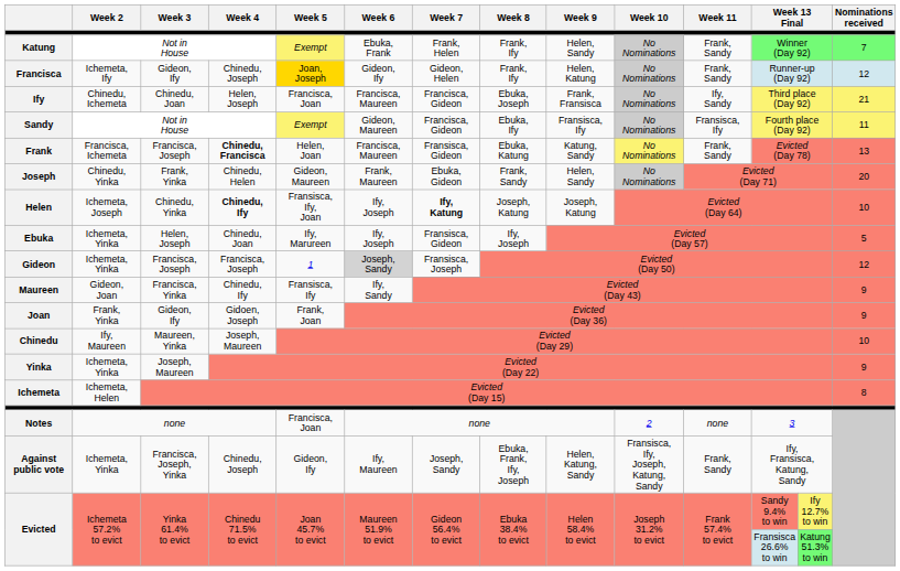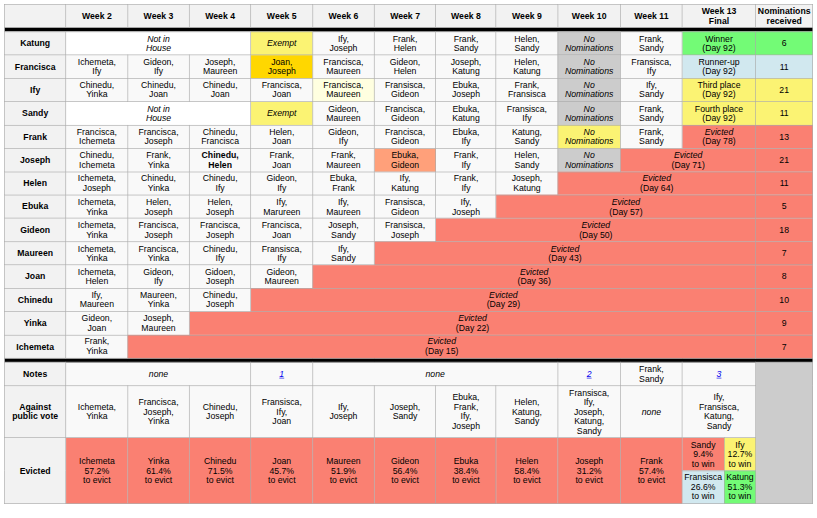 <table class="wikitable" style="text-align:center; width:100%; font-size:85%; line-height:15px;">
 <tr>
 <th style="width:8%"></th>
 <th style="width:8%">Week 2</th>
 <th style="width:8%">Week 3</th>
 <th style="width:8%">Week 4</th>
 <th style="width:8%">Week 5</th>
 <th style="width:8%">Week 6</th>
 <th style="width:8%">Week 7</th>
 <th style="width:8%">Week 8</th>
 <th style="width:8%">Week 9</th>
 <th style="width:8%">Week 10</th>
 <th style="width:8%">Week 11</th>
 <th style="width:8%" colspan="2">Week 13<br>Final</th>
 <th style="width:1%">Nominations received</th>
 </tr>
 <tr>
 <th style="background:#000" colspan="14"></th>
 </tr>
 <tr>
 <th>Katung</th>
 <td style="background:white" colspan="3"><em>Not in<br>House</em></td>
 <td style="background:#FBF373"><em>Exempt</em></td>
-<td>Ebuka,<br>Frank</td>
+<td>Ify,<br>Joseph</td>
 <td>Frank,<br>Helen</td>
-<td>Frank,<br>Ify</td>
+<td>Frank,<br>Sandy</td>
 <td>Helen,<br>Sandy</td>
 <td style="background:#CCC"><em>No<br>Nominations</em></td>
 <td>Frank,<br>Sandy</td>
 <td style="background:#73FB76" colspan="2">Winner<br>(Day 92)</td>
-<td style="background:#73FB76">7</td>
+<td style="background:#73FB76">6</td>
 </tr>
 <tr>
 <th>Francisca</th>
 <td>Ichemeta,<br>Ify</td>
 <td>Gideon,<br>Ify</td>
-<td>Chinedu,<br>Joseph</td>
+<td>Joseph,<br>Maureen</td>
 <td style="background: gold;">Joan,<br>Joseph</td>
-<td>Gideon,<br>Ify</td>
+<td>Francisca,<br>Maureen</td>
 <td>Gideon,<br>Helen</td>
-<td>Frank,<br>Ify</td>
+<td>Joseph,<br>Katung</td>
 <td>Helen,<br>Katung</td>
 <td style="background:#CCC"><em>No<br>Nominations</em></td>
-<td>Frank,<br>Sandy</td>
+<td>Fransisca,<br>Ify</td>
 <td style="background:#D1E8EF" colspan="2">Runner-up<br>(Day 92)</td>
-<td style="background:#D1E8EF">12</td>
+<td style="background:#D1E8EF">11</td>
 </tr>
 <tr>
 <th>Ify</th>
-<td>Chinedu,<br>Ichemeta</td>
+<td>Chinedu,<br>Yinka</td>
 <td>Chinedu,<br>Joan</td>
-<td>Helen,<br>Joseph</td>
+<td>Chinedu,<br>Joan</td>
 <td>Francisca,<br>Joan</td>
-<td>Francisca,<br>Maureen</td>
-<td>Francisca,<br>Gideon</td>
+<td style="background: lightyellow;">Francisca,<br>Maureen</td>
+<td>Fransisca,<br>Gideon</td>
 <td>Ebuka,<br>Joseph</td>
 <td>Frank,<br>Fransisca</td>
 <td style="background:#CCC"><em>No<br>Nominations</em></td>
 <td>Ify,<br>Sandy</td>
 <td style="background:#FBF373" colspan="2">Third place<br>(Day 92)</td>
 <td style="background:#FBF373">21</td>
 </tr>
 <tr>
 <th>Sandy</th>
 <td style="background:white" colspan="3"><em>Not in<br>House</em></td>
 <td style="background:#FBF373"><em>Exempt</em></td>
 <td>Gideon,<br>Maureen</td>
 <td>Francisca,<br>Gideon</td>
-<td>Ebuka,<br>Ify</td>
+<td>Ebuka,<br>Katung</td>
 <td>Fransisca,<br>Ify</td>
 <td style="background:#CCC"><em>No<br>Nominations</em></td>
-<td>Fransisca,<br>Ify</td>
+<td>Frank,<br>Sandy</td>
 <td style="background:#FBF373" colspan="2">Fourth place<br>(Day 92)</td>
 <td style="background:#FBF373">11</td>
 </tr>
 <tr>
 <th>Frank</th>
 <td>Francisca,<br>Ichemeta</td>
 <td>Francisca,<br>Joseph</td>
-<td><strong>Chinedu,<br>Francisca</strong></td>
+<td>Chinedu,<br>Francisca</td>
 <td>Helen,<br>Joan</td>
-<td>Francisca,<br>Maureen</td>
-<td>Fransisca,<br>Gideon</td>
-<td>Ebuka,<br>Katung</td>
+<td>Gideon,<br>Ify</td>
+<td>Francisca,<br>Gideon</td>
+<td>Ebuka,<br>Ify</td>
 <td>Katung,<br>Sandy</td>
 <td style="background:#FBF373"><em>No<br>Nominations</em></td>
 <td>Frank,<br>Sandy</td>
 <td style="background:#FA8072" colspan="2"><em>Evicted</em><br>(Day 78)</td>
 <td style="background:#FA8072">13</td>
 </tr>
 <tr>
 <th>Joseph</th>
-<td>Chinedu,<br>Yinka</td>
+<td>Chinedu,<br>Ichemeta</td>
 <td>Frank,<br>Yinka</td>
-<td>Chinedu,<br>Helen</td>
-<td>Gideon,<br>Maureen</td>
+<td><strong>Chinedu,<br>Helen</strong></td>
+<td>Frank,<br>Joan</td>
 <td>Frank,<br>Maureen</td>
-<td>Ebuka,<br>Gideon</td>
-<td>Frank,<br>Sandy</td>
+<td style="background: lightsalmon;">Ebuka,<br>Gideon</td>
+<td>Frank,<br>Ify</td>
 <td>Helen,<br>Sandy</td>
 <td style="background:#CCC"><em>No<br>Nominations</em></td>
 <td style="background:#FA8072" colspan="3"><em>Evicted</em><br>(Day 71)</td>
-<td style="background:#FA8072">20</td>
+<td style="background:#FA8072">21</td>
 </tr>
 <tr>
 <th>Helen</th>
 <td>Ichemeta,<br>Joseph</td>
 <td>Chinedu,<br>Yinka</td>
-<td><strong>Chinedu,<br>Ify</strong></td>
-<td>Fransisca,<br>Ify,<br>Joan</td>
-<td>Ify,<br>Joseph</td>
-<td><strong>Ify,<br>Katung</strong></td>
-<td>Joseph,<br>Katung</td>
+<td>Chinedu,<br>Ify</td>
+<td>Gideon,<br>Ify</td>
+<td>Ebuka,<br>Frank</td>
+<td>Ify,<br>Katung</td>
+<td>Frank,<br>Ify</td>
 <td>Joseph,<br>Katung</td>
 <td style="background:#FA8072" colspan="4"><em>Evicted</em><br>(Day 64)</td>
-<td style="background:#FA8072">10</td>
+<td style="background:#FA8072">11</td>
 </tr>
 <tr>
 <th>Ebuka</th>
 <td>Ichemeta,<br>Yinka</td>
 <td>Helen,<br>Joseph</td>
-<td>Chinedu,<br>Joan</td>
+<td>Helen,<br>Joseph</td>
 <td>Ify,<br>Marureen</td>
-<td>Ify,<br>Joseph</td>
+<td>Ify,<br>Maureen</td>
 <td>Fransisca,<br>Gideon</td>
 <td>Ify,<br>Joseph</td>
 <td style="background:#FA8072" colspan="5"><em>Evicted</em><br>(Day 57)</td>
 <td style="background:#FA8072">5</td>
 </tr>
 <tr>
 <th>Gideon</th>
 <td>Ichemeta,<br>Yinka</td>
 <td>Francisca,<br>Joseph</td>
 <td>Francisca,<br>Joseph</td>
-<td><em><a href='#'>1</a></em></td>
-<td style="background: lightgrey;">Joseph,<br>Sandy</td>
+<td>Francisca,<br>Joan</td>
+<td>Joseph,<br>Sandy</td>
 <td>Fransisca,<br>Joseph</td>
 <td style="background:#FA8072" colspan="6"><em>Evicted</em><br>(Day 50)</td>
-<td style="background:#FA8072">12</td>
+<td style="background:#FA8072">18</td>
 </tr>
 <tr>
 <th>Maureen</th>
-<td>Gideon,<br>Joan</td>
+<td>Ichemeta,<br>Yinka</td>
 <td>Francisca,<br>Yinka</td>
 <td>Chinedu,<br>Ify</td>
 <td>Fransisca,<br>Ify</td>
 <td>Ify,<br>Sandy</td>
 <td style="background:#FA8072" colspan="7"><em>Evicted</em><br>(Day 43)</td>
-<td style="background:#FA8072">9</td>
+<td style="background:#FA8072">7</td>
 </tr>
 <tr>
 <th>Joan</th>
-<td>Frank,<br>Yinka</td>
+<td>Ichemeta,<br>Helen</td>
 <td>Gideon,<br>Ify</td>
 <td>Gidoen,<br>Joseph</td>
-<td>Frank,<br>Joan</td>
+<td>Gideon,<br>Maureen</td>
 <td style="background:#FA8072" colspan="8"><em>Evicted</em><br>(Day 36)</td>
-<td style="background:#FA8072">9</td>
+<td style="background:#FA8072">8</td>
 </tr>
 <tr>
 <th>Chinedu</th>
 <td>Ify,<br>Maureen</td>
 <td>Maureen,<br>Yinka</td>
-<td>Joseph,<br>Maureen</td>
+<td>Chinedu,<br>Joseph</td>
 <td style="background:#FA8072" colspan="9"><em>Evicted</em><br>(Day 29)</td>
 <td style="background:#FA8072">10</td>
 </tr>
 <tr>
 <th>Yinka</th>
-<td>Ichemeta,<br>Yinka</td>
+<td>Gideon,<br>Joan</td>
 <td>Joseph,<br>Maureen</td>
 <td style="background:#FA8072" colspan="10"><em>Evicted</em><br>(Day 22)</td>
 <td style="background:#FA8072">9</td>
 </tr>
 <tr>
 <th>Ichemeta</th>
-<td>Ichemeta,<br>Helen</td>
+<td>Frank,<br>Yinka</td>
 <td style="background:#FA8072" colspan="11"><em>Evicted</em><br>(Day 15)</td>
-<td style="background:#FA8072">8</td>
+<td style="background:#FA8072">7</td>
 </tr>
 <tr>
 <th style="background:#000" colspan="14"></th>
 </tr>
 <tr>
 <th>Notes</th>
 <td colspan="3"><em>none</em></td>
-<td>Francisca,<br>Joan</td>
+<td><em><a href='#'>1</a></em></td>
 <td colspan="4"><em>none</em></td>
 <td><em><a href='#'>2</a></em></td>
-<td><em>none</em></td>
+<td>Frank,<br>Sandy</td>
 <td colspan="2"><em><a href='#'>3</a></em></td>
 <td style="background:#ccc" rowspan="4"></td>
 </tr>
 <tr>
 <th>Against<br>public vote</th>
 <td>Ichemeta,<br>Yinka</td>
 <td>Francisca,<br>Joseph,<br>Yinka</td>
 <td>Chinedu,<br>Joseph</td>
-<td>Gideon,<br>Ify</td>
-<td>Ify,<br>Maureen</td>
+<td>Fransisca,<br>Ify,<br>Joan</td>
+<td>Ify,<br>Joseph</td>
 <td>Joseph,<br>Sandy</td>
 <td>Ebuka,<br>Frank,<br>Ify,<br>Joseph</td>
 <td>Helen,<br>Katung,<br>Sandy</td>
 <td>Fransisca,<br>Ify,<br>Joseph,<br>Katung,<br>Sandy</td>
-<td>Frank,<br>Sandy</td>
+<td><em>none</em></td>
 <td colspan=2>Ify,<br>Fransisca,<br>Katung,<br>Sandy</td>
 </tr>
 <tr>
 <th rowspan="2">Evicted</th>
 <td style="background:#FA8072" rowspan="2">Ichemeta<br>57.2%<br>to evict</td>
 <td style="background:#FA8072" rowspan="2">Yinka<br>61.4%<br>to evict</td>
 <td style="background:#FA8072" rowspan="2">Chinedu<br>71.5%<br>to evict</td>
 <td style="background:#FA8072" rowspan="2">Joan<br>45.7%<br>to evict</td>
 <td style="background:#FA8072" rowspan="2">Maureen<br>51.9%<br>to evict</td>
 <td style="background:#FA8072" rowspan="2">Gideon<br>56.4%<br>to evict</td>
 <td style="background:#FA8072" rowspan="2">Ebuka<br>38.4%<br>to evict</td>
 <td style="background:#FA8072" rowspan="2">Helen<br>58.4%<br>to evict</td>
 <td style="background:#FA8072" rowspan="2">Joseph<br>31.2%<br>to evict</td>
 <td style="background:#FA8072" rowspan="2">Frank<br>57.4%<br>to evict</td>
 <td style="background:#FA8072">Sandy<br>9.4%<br>to win</td>
 <td style="background:#FBF373">Ify<br>12.7%<br>to win</td>
 </tr>
 <tr>
 <td style="background:#D1E8EF">Fransisca<br>26.6%<br>to win</td>
 <td style="background:#73FB76">Katung<br>51.3%<br>to win</td>
 </tr>
 </table>
